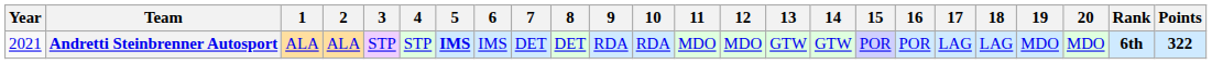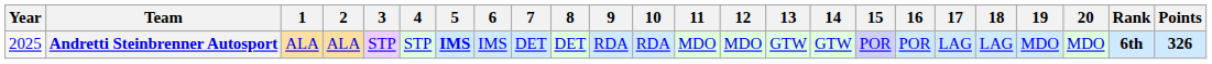 <table class="wikitable" style="text-align:center; font-size:85%">
 <tr>
 <th>Year</th>
 <th>Team</th>
 <th>1</th>
 <th>2</th>
 <th>3</th>
 <th>4</th>
 <th>5</th>
 <th>6</th>
 <th>7</th>
 <th>8</th>
 <th>9</th>
 <th>10</th>
 <th>11</th>
 <th>12</th>
 <th>13</th>
 <th>14</th>
 <th>15</th>
 <th>16</th>
 <th>17</th>
 <th>18</th>
 <th>19</th>
 <th>20</th>
 <th>Rank</th>
 <th>Points</th>
 </tr>
 <tr>
-<td><a href='#'>2021</a></td>
+<td><a href='#'>2025</a></td>
 <th nowrap><a href='#'>Andretti Steinbrenner Autosport</a></th>
 <td style="background:#FFDF9F;"><a href='#'>ALA</a><br></td>
 <td style="background:#FFDF9F;"><a href='#'>ALA</a><br></td>
 <td style="background:#EFCFFF;"><a href='#'>STP</a><br></td>
 <td style="background:#DFFFDF;"><a href='#'>STP</a><br></td>
 <td style="background:#CFEAFF;"><strong><a href='#'>IMS</a><br></strong></td>
 <td style="background:#CFEAFF;"><a href='#'>IMS</a><br></td>
 <td style="background:#CFEAFF;"><a href='#'>DET</a><br></td>
 <td style="background:#DFFFDF;"><a href='#'>DET</a><br></td>
 <td style="background:#CFEAFF;"><a href='#'>RDA</a><br></td>
 <td style="background:#CFEAFF;"><a href='#'>RDA</a><br></td>
 <td style="background:#DFFFDF;"><a href='#'>MDO</a><br></td>
 <td style="background:#DFFFDF;"><a href='#'>MDO</a><br></td>
 <td style="background:#DFFFDF;"><a href='#'>GTW</a><br></td>
 <td style="background:#DFFFDF;"><a href='#'>GTW</a><br></td>
 <td style="background:#CFCFFF;"><a href='#'>POR</a><br></td>
 <td style="background:#CFEAFF;"><a href='#'>POR</a><br></td>
 <td style="background:#CFEAFF;"><a href='#'>LAG</a><br></td>
 <td style="background:#CFEAFF;"><a href='#'>LAG</a><br></td>
 <td style="background:#CFEAFF;"><a href='#'>MDO</a><br></td>
 <td style="background:#DFFFDF;"><a href='#'>MDO</a><br></td>
 <th style="background:#CFEAFF;">6th</th>
-<th style="background:#CFEAFF;">322</th>
+<th style="background:#CFEAFF;">326</th>
 </tr>
 </table>
